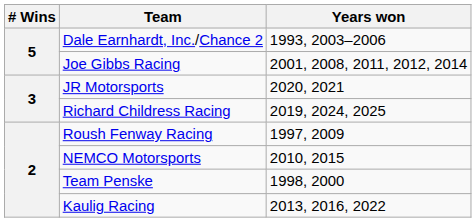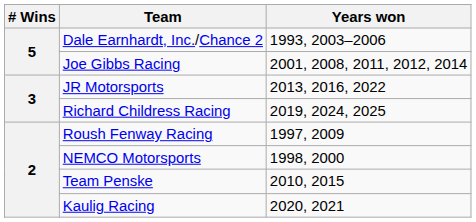 <table class="wikitable" style="font-size: 95%;">
 <tr>
 <th># Wins</th>
 <th>Team</th>
 <th>Years won</th>
 </tr>
 <tr>
 <th rowspan="2">5</th>
 <td><a href='#'>Dale Earnhardt, Inc.</a>/<a href='#'>Chance 2</a></td>
 <td>1993, 2003–2006</td>
 </tr>
 <tr>
 <td><a href='#'>Joe Gibbs Racing</a></td>
 <td>2001, 2008, 2011, 2012, 2014</td>
 </tr>
 <tr>
 <th rowspan="2">3</th>
 <td><a href='#'>JR Motorsports</a></td>
-<td>2020, 2021</td>
+<td>2013, 2016, 2022</td>
 </tr>
 <tr>
 <td><a href='#'>Richard Childress Racing</a></td>
 <td>2019, 2024, 2025</td>
 </tr>
 <tr>
 <th rowspan="4">2</th>
 <td><a href='#'>Roush Fenway Racing</a></td>
 <td>1997, 2009</td>
 </tr>
 <tr>
 <td><a href='#'>NEMCO Motorsports</a></td>
+<td>1998, 2000</td>
+</tr>
+<tr>
+<td><a href='#'>Team Penske</a></td>
 <td>2010, 2015</td>
 </tr>
 <tr>
-<td><a href='#'>Team Penske</a></td>
-<td>1998, 2000</td>
-</tr>
-<tr>
 <td><a href='#'>Kaulig Racing</a></td>
-<td>2013, 2016, 2022</td>
+<td>2020, 2021</td>
 </tr>
 </table>
